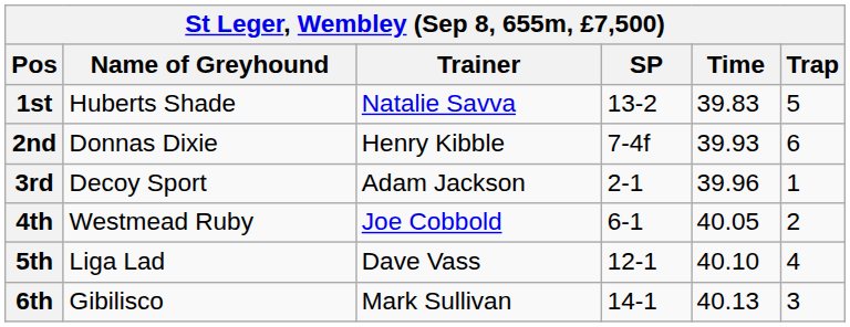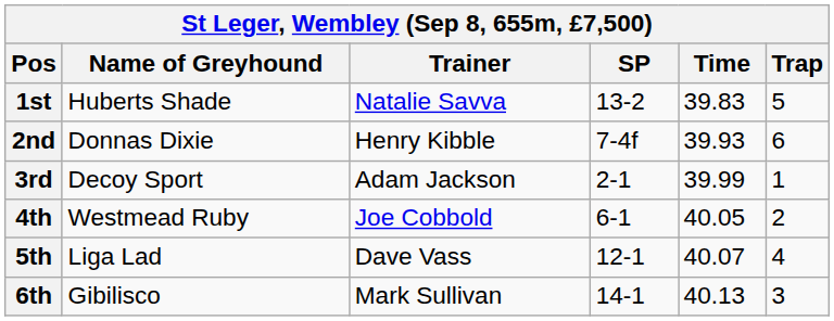 <table class="wikitable">
 <tr>
 <th colspan="6"><a href='#'>St Leger</a>, <a href='#'>Wembley</a> (Sep 8, 655m, £7,500)</th>
 </tr>
 <tr>
 <th width=30>Pos</th>
 <th width=180>Name of Greyhound</th>
 <th width=150>Trainer</th>
 <th width=50>SP</th>
 <th width=50>Time</th>
 <th width=30>Trap</th>
 </tr>
 <tr>
 <th>1st</th>
 <td>Huberts Shade</td>
 <td><a href='#'>Natalie Savva</a></td>
 <td>13-2</td>
 <td>39.83</td>
 <td>5</td>
 </tr>
 <tr>
 <th>2nd</th>
 <td>Donnas Dixie</td>
 <td>Henry Kibble</td>
 <td>7-4f</td>
 <td>39.93</td>
 <td>6</td>
 </tr>
 <tr>
 <th>3rd</th>
 <td>Decoy Sport</td>
 <td>Adam Jackson</td>
 <td>2-1</td>
-<td>39.96</td>
+<td>39.99</td>
 <td>1</td>
 </tr>
 <tr>
 <th>4th</th>
 <td>Westmead Ruby</td>
 <td><a href='#'>Joe Cobbold</a></td>
 <td>6-1</td>
 <td>40.05</td>
 <td>2</td>
 </tr>
 <tr>
 <th>5th</th>
 <td>Liga Lad</td>
 <td>Dave Vass</td>
 <td>12-1</td>
-<td>40.10</td>
+<td>40.07</td>
 <td>4</td>
 </tr>
 <tr>
 <th>6th</th>
 <td>Gibilisco</td>
 <td>Mark Sullivan</td>
 <td>14-1</td>
 <td>40.13</td>
 <td>3</td>
 </tr>
 </table>
